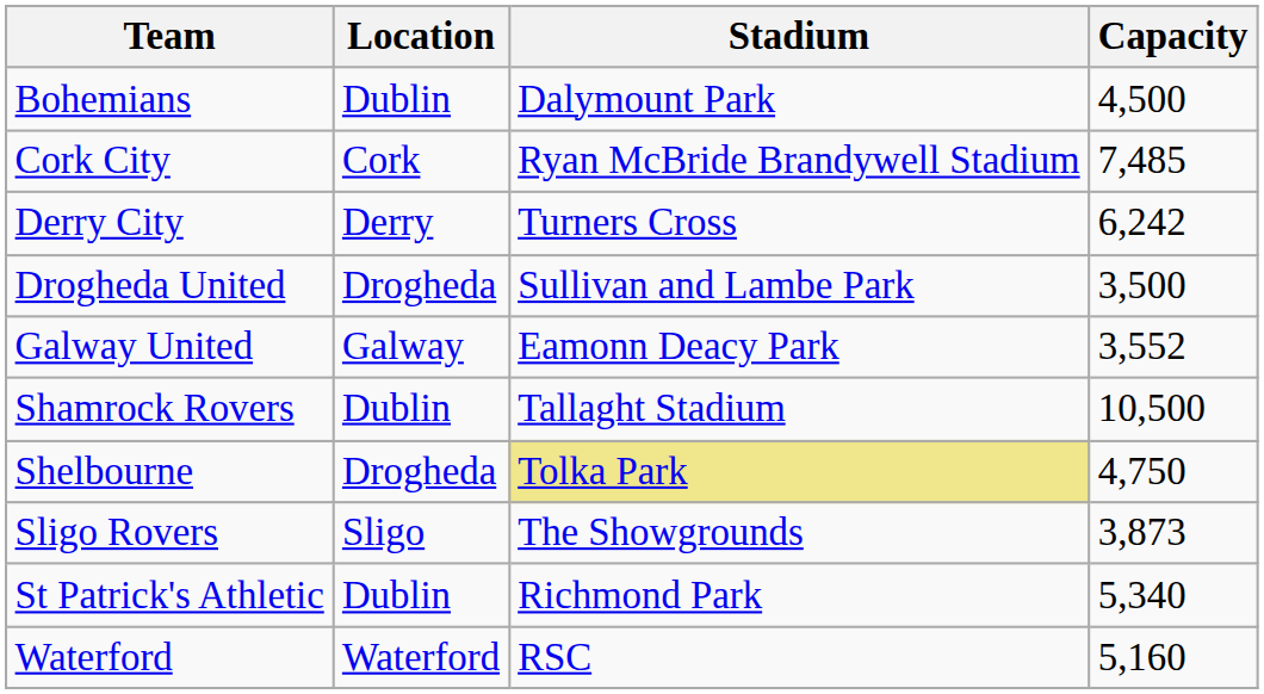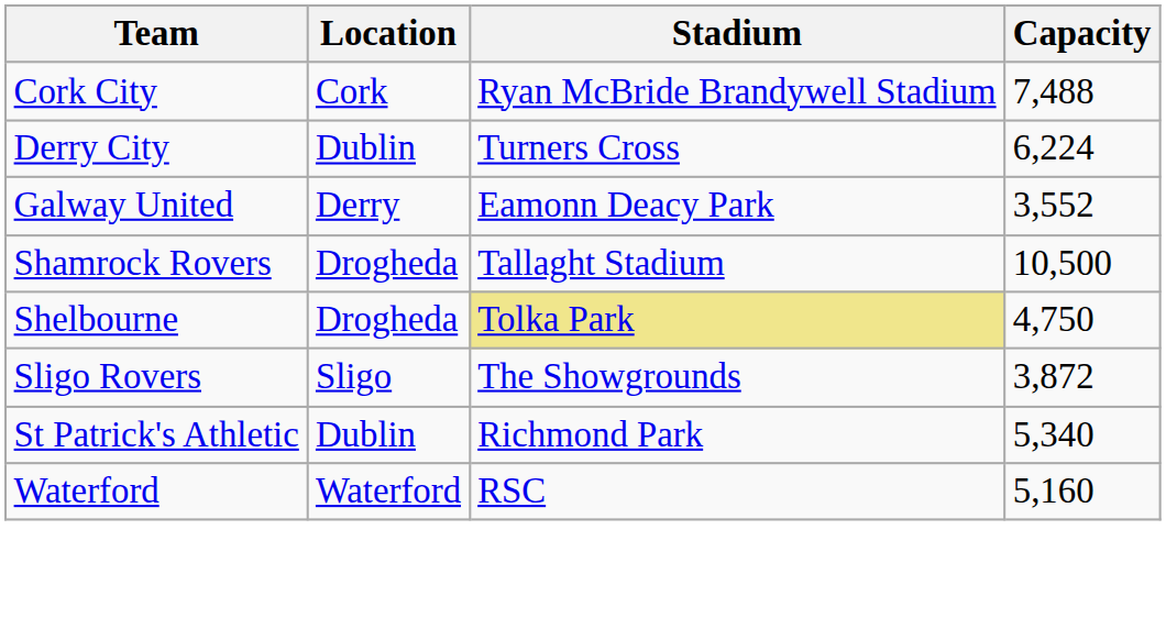 <table class="wikitable sortable">
 <tr>
 <th>Team</th>
 <th>Location</th>
 <th>Stadium</th>
 <th>Capacity</th>
 </tr>
 <tr>
-<td><a href='#'>Bohemians</a></td>
-<td><a href='#'>Dublin</a> </td>
-<td><a href='#'>Dalymount Park</a></td>
-<td>4,500</td>
-</tr>
-<tr>
 <td><a href='#'>Cork City</a></td>
 <td><a href='#'>Cork</a></td>
 <td><a href='#'>Ryan McBride Brandywell Stadium</a></td>
-<td>7,485</td>
+<td>7,488</td>
 </tr>
 <tr>
 <td><a href='#'>Derry City</a></td>
-<td><a href='#'>Derry</a></td>
+<td><a href='#'>Dublin</a> </td>
 <td><a href='#'>Turners Cross</a></td>
-<td>6,242</td>
-</tr>
-<tr>
-<td><a href='#'>Drogheda United</a></td>
-<td><a href='#'>Drogheda</a></td>
-<td><a href='#'>Sullivan and Lambe Park</a></td>
-<td>3,500</td>
+<td>6,224</td>
 </tr>
 <tr>
 <td><a href='#'>Galway United</a></td>
-<td><a href='#'>Galway</a></td>
+<td><a href='#'>Derry</a></td>
 <td><a href='#'>Eamonn Deacy Park</a></td>
 <td>3,552</td>
 </tr>
 <tr>
 <td><a href='#'>Shamrock Rovers</a></td>
-<td><a href='#'>Dublin</a> </td>
+<td><a href='#'>Drogheda</a></td>
 <td><a href='#'>Tallaght Stadium</a></td>
 <td>10,500</td>
 </tr>
 <tr>
 <td><a href='#'>Shelbourne</a></td>
 <td><a href='#'>Drogheda</a></td>
 <td style="background: khaki;"><a href='#'>Tolka Park</a></td>
 <td>4,750</td>
 </tr>
 <tr>
 <td><a href='#'>Sligo Rovers</a></td>
 <td><a href='#'>Sligo</a></td>
 <td><a href='#'>The Showgrounds</a></td>
-<td>3,873</td>
+<td>3,872</td>
 </tr>
 <tr>
 <td><a href='#'>St Patrick's Athletic</a></td>
 <td><a href='#'>Dublin</a> </td>
 <td><a href='#'>Richmond Park</a></td>
 <td>5,340</td>
 </tr>
 <tr>
 <td><a href='#'>Waterford</a></td>
 <td><a href='#'>Waterford</a></td>
 <td><a href='#'>RSC</a></td>
 <td>5,160</td>
 </tr>
 </table>
